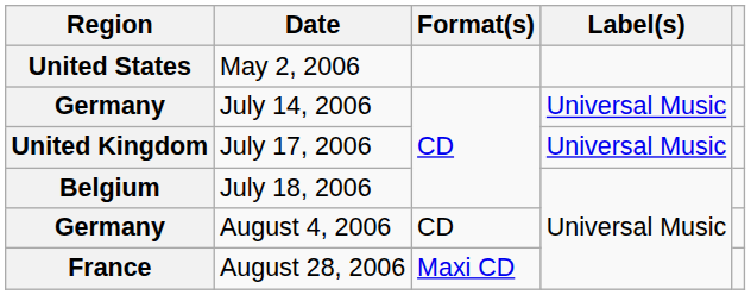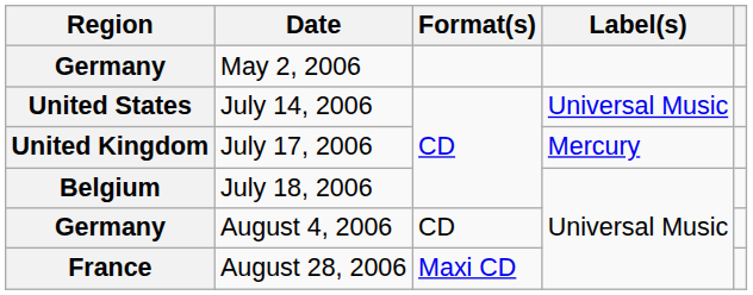 <table class="wikitable plainrowheaders">
 <tr>
 <th scope="col">Region</th>
 <th scope="col">Date</th>
 <th scope="col">Format(s)</th>
 <th scope="col">Label(s)</th>
 <th scope="col"></th>
 </tr>
 <tr>
-<th scope="row">United States</th>
+<th scope="row">Germany</th>
 <td>May 2, 2006</td>
 <td></td>
 <td></td>
 <td align="center"></td>
 </tr>
 <tr>
-<th scope="row">Germany</th>
+<th scope="row">United States</th>
 <td>July 14, 2006</td>
 <td rowspan="3"><a href='#'>CD</a></td>
 <td><a href='#'>Universal Music</a></td>
 <td></td>
 </tr>
 <tr>
 <th scope="row">United Kingdom</th>
 <td>July 17, 2006</td>
-<td><a href='#'>Universal Music</a></td>
+<td><a href='#'>Mercury</a></td>
 <td align="center"></td>
 </tr>
 <tr>
 <th scope="row">Belgium</th>
 <td>July 18, 2006</td>
 <td rowspan="3">Universal Music</td>
 <td></td>
 </tr>
 <tr>
 <th scope="row">Germany</th>
 <td>August 4, 2006</td>
 <td>CD</td>
 <td align="center"></td>
 </tr>
 <tr>
 <th scope="row">France</th>
 <td>August 28, 2006</td>
 <td><a href='#'>Maxi CD</a></td>
 <td align="center"></td>
 </tr>
 </table>
